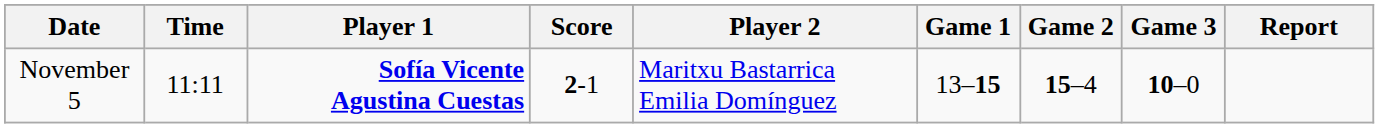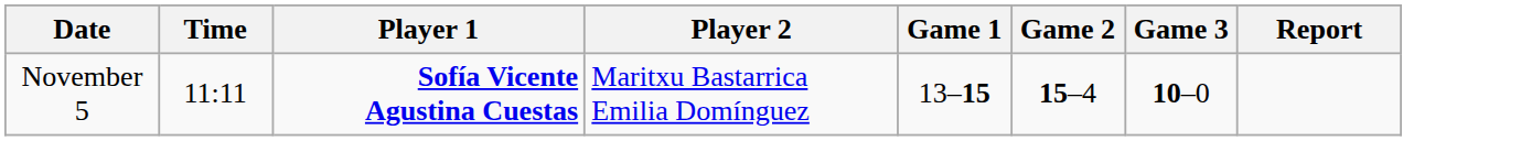 <table class="wikitable" style="font-size:90%; text-align:center">
 <tr>
 <th width="70">Date</th>
 <th width="50">Time</th>
 <th width="150">Player 1</th>
-<th width="50">Score</th>
 <th width="150">Player 2</th>
 <th width="50">Game 1</th>
 <th width="50">Game 2</th>
 <th width="50">Game 3</th>
 <th width="75">Report</th>
 </tr>
 <tr>
 <td>November 5</td>
 <td>11:11</td>
 <td align="right"><strong><a href='#'>Sofía Vicente</a> <br><a href='#'>Agustina Cuestas</a> </strong></td>
-<td><strong>2</strong>-1</td>
 <td align="left"> <a href='#'>Maritxu Bastarrica</a><br> <a href='#'>Emilia Domínguez</a></td>
 <td>13–<strong>15</strong></td>
 <td><strong>15</strong>–4</td>
 <td><strong>10</strong>–0</td>
 <td></td>
 </tr>
 </table>
